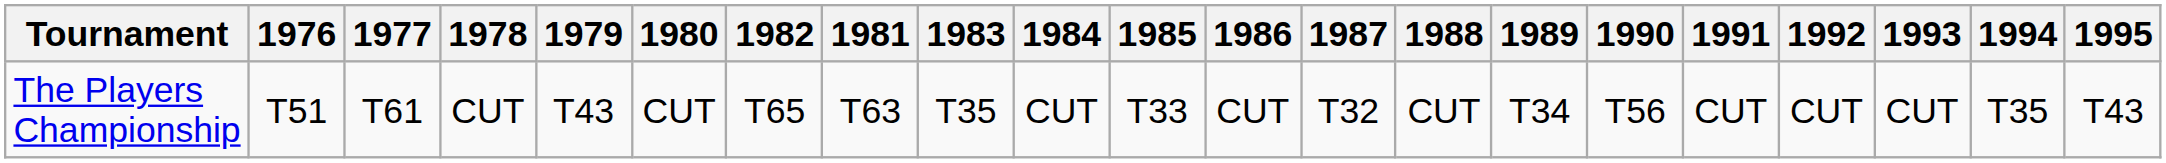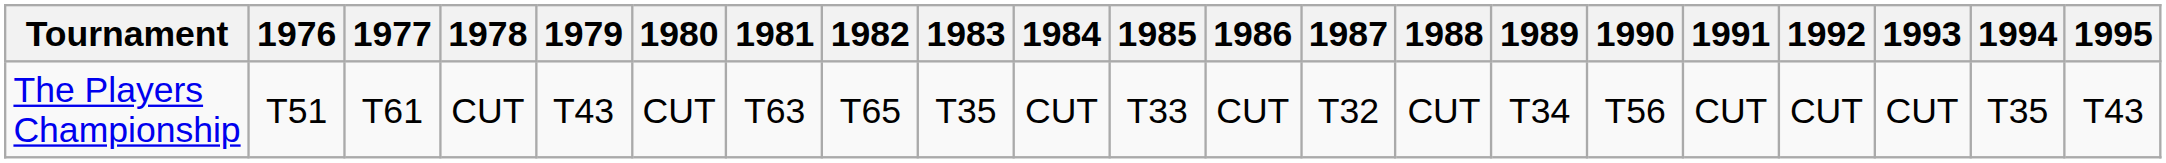 <table class="wikitable" style="font-size:95%;text-align:center;">
 <tr>
 <th>Tournament</th>
 <th>1976</th>
 <th>1977</th>
 <th>1978</th>
 <th>1979</th>
 <th>1980</th>
+<th>1981</th>
 <th>1982</th>
-<th>1981</th>
 <th>1983</th>
 <th>1984</th>
 <th>1985</th>
 <th>1986</th>
 <th>1987</th>
 <th>1988</th>
 <th>1989</th>
 <th>1990</th>
 <th>1991</th>
 <th>1992</th>
 <th>1993</th>
 <th>1994</th>
 <th>1995</th>
 </tr>
 <tr>
 <td align=left><a href='#'>The Players Championship</a></td>
 <td>T51</td>
 <td>T61</td>
 <td>CUT</td>
 <td>T43</td>
 <td>CUT</td>
+<td>T63</td>
 <td>T65</td>
-<td>T63</td>
 <td>T35</td>
 <td>CUT</td>
 <td>T33</td>
 <td>CUT</td>
 <td>T32</td>
 <td>CUT</td>
 <td>T34</td>
 <td>T56</td>
 <td>CUT</td>
 <td>CUT</td>
 <td>CUT</td>
 <td>T35</td>
 <td>T43</td>
 </tr>
 </table>
